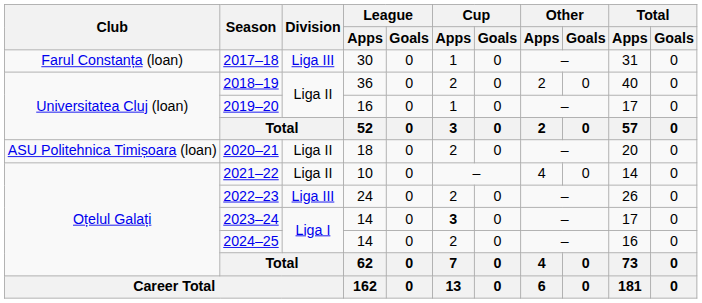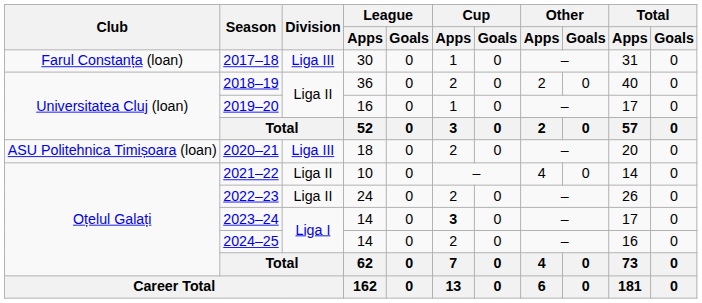 <table class="wikitable" style="text-align:center">
 <tr>
 <th rowspan="2">Club</th>
 <th rowspan="2">Season</th>
 <th rowspan="2">Division</th>
 <th colspan="2">League</th>
 <th colspan="2">Cup</th>
 <th colspan="2">Other</th>
 <th colspan="2">Total</th>
 </tr>
 <tr>
 <th>Apps</th>
 <th>Goals</th>
 <th>Apps</th>
 <th>Goals</th>
 <th>Apps</th>
 <th>Goals</th>
 <th>Apps</th>
 <th>Goals</th>
 </tr>
 <tr>
 <td><a href='#'>Farul Constanța</a> (loan)</td>
 <td><a href='#'>2017–18</a></td>
 <td><a href='#'>Liga III</a></td>
 <td>30</td>
 <td>0</td>
 <td>1</td>
 <td>0</td>
 <td colspan="2">–</td>
 <td>31</td>
 <td>0</td>
 </tr>
 <tr>
 <td rowspan="3"><a href='#'>Universitatea Cluj</a> (loan)</td>
 <td><a href='#'>2018–19</a></td>
 <td rowspan="2">Liga II</td>
 <td>36</td>
 <td>0</td>
 <td>2</td>
 <td>0</td>
 <td>2</td>
 <td>0</td>
 <td>40</td>
 <td>0</td>
 </tr>
 <tr>
 <td><a href='#'>2019–20</a></td>
 <td>16</td>
 <td>0</td>
 <td>1</td>
 <td>0</td>
 <td colspan="2">–</td>
 <td>17</td>
 <td>0</td>
 </tr>
 <tr>
 <th colspan="2">Total</th>
 <th>52</th>
 <th>0</th>
 <th>3</th>
 <th>0</th>
 <th>2</th>
 <th>0</th>
 <th>57</th>
 <th>0</th>
 </tr>
 <tr>
 <td><a href='#'>ASU Politehnica Timișoara</a> (loan)</td>
 <td><a href='#'>2020–21</a></td>
-<td>Liga II</td>
+<td><a href='#'>Liga III</a></td>
 <td>18</td>
 <td>0</td>
 <td>2</td>
 <td>0</td>
 <td colspan="2">–</td>
 <td>20</td>
 <td>0</td>
 </tr>
 <tr>
 <td rowspan="5"><a href='#'>Oțelul Galați</a></td>
 <td><a href='#'>2021–22</a></td>
 <td>Liga II</td>
 <td>10</td>
 <td>0</td>
 <td colspan="2">–</td>
 <td>4</td>
 <td>0</td>
 <td>14</td>
 <td>0</td>
 </tr>
 <tr>
 <td><a href='#'>2022–23</a></td>
-<td><a href='#'>Liga III</a></td>
+<td>Liga II</td>
 <td>24</td>
 <td>0</td>
 <td>2</td>
 <td>0</td>
 <td colspan="2">–</td>
 <td>26</td>
 <td>0</td>
 </tr>
 <tr>
 <td><a href='#'>2023–24</a></td>
 <td rowspan="2"><a href='#'>Liga I</a></td>
 <td>14</td>
 <td>0</td>
 <td><strong>3</strong></td>
 <td>0</td>
 <td colspan="2">–</td>
 <td>17</td>
 <td>0</td>
 </tr>
 <tr>
 <td><a href='#'>2024–25</a></td>
 <td>14</td>
 <td>0</td>
 <td>2</td>
 <td>0</td>
 <td colspan="2">–</td>
 <td>16</td>
 <td>0</td>
 </tr>
 <tr>
 <th colspan="2">Total</th>
 <th>62</th>
 <th>0</th>
 <th>7</th>
 <th>0</th>
 <th>4</th>
 <th>0</th>
 <th>73</th>
 <th>0</th>
 </tr>
 <tr>
 <th colspan="3">Career Total</th>
 <th>162</th>
 <th>0</th>
 <th>13</th>
 <th>0</th>
 <th>6</th>
 <th>0</th>
 <th>181</th>
 <th>0</th>
 </tr>
 </table>
